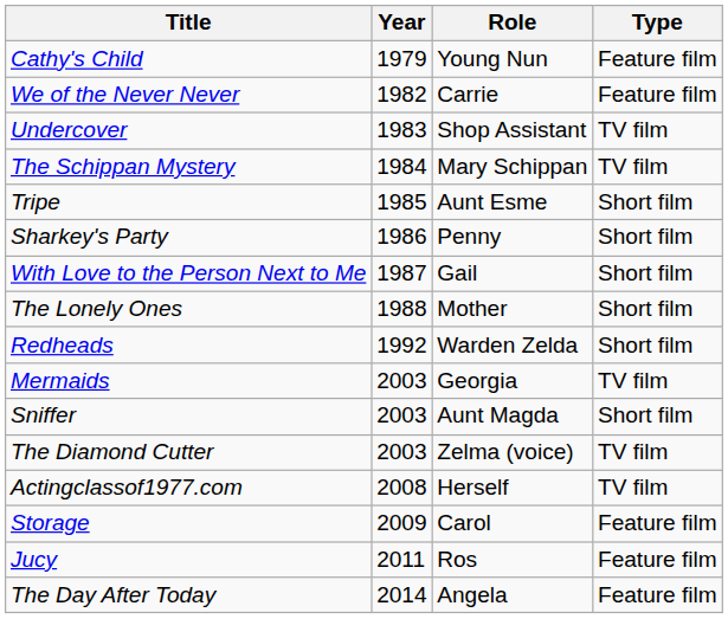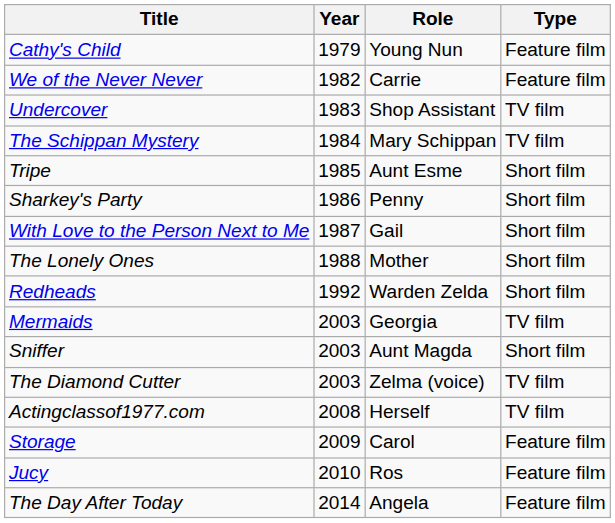 <table class="wikitable">
 <tr>
 <th>Title</th>
 <th>Year</th>
 <th>Role</th>
 <th>Type</th>
 </tr>
 <tr>
 <td><em><a href='#'>Cathy's Child</a></em></td>
 <td>1979</td>
 <td>Young Nun</td>
 <td>Feature film</td>
 </tr>
 <tr>
 <td><em><a href='#'>We of the Never Never</a></em></td>
 <td>1982</td>
 <td>Carrie</td>
 <td>Feature film</td>
 </tr>
 <tr>
 <td><em><a href='#'>Undercover</a></em></td>
 <td>1983</td>
 <td>Shop Assistant</td>
 <td>TV film</td>
 </tr>
 <tr>
 <td><em><a href='#'>The Schippan Mystery</a></em></td>
 <td>1984</td>
 <td>Mary Schippan</td>
 <td>TV film</td>
 </tr>
 <tr>
 <td><em>Tripe</em> </td>
 <td>1985</td>
 <td>Aunt Esme</td>
 <td>Short film</td>
 </tr>
 <tr>
 <td><em>Sharkey's Party</em></td>
 <td>1986</td>
 <td>Penny</td>
 <td>Short film</td>
 </tr>
 <tr>
 <td><em><a href='#'>With Love to the Person Next to Me</a></em></td>
 <td>1987</td>
 <td>Gail</td>
 <td>Short film</td>
 </tr>
 <tr>
 <td><em>The Lonely Ones</em></td>
 <td>1988</td>
 <td>Mother</td>
 <td>Short film</td>
 </tr>
 <tr>
 <td><em><a href='#'>Redheads</a></em></td>
 <td>1992</td>
 <td>Warden Zelda</td>
 <td>Short film</td>
 </tr>
 <tr>
 <td><em><a href='#'>Mermaids</a></em></td>
 <td>2003</td>
 <td>Georgia</td>
 <td>TV film</td>
 </tr>
 <tr>
 <td><em>Sniffer</em> </td>
 <td>2003</td>
 <td>Aunt Magda</td>
 <td>Short film</td>
 </tr>
 <tr>
 <td><em>The Diamond Cutter</em> </td>
 <td>2003</td>
 <td>Zelma (voice)</td>
 <td>TV film</td>
 </tr>
 <tr>
 <td><em>Actingclassof1977.com</em></td>
 <td>2008</td>
 <td>Herself</td>
 <td>TV film</td>
 </tr>
 <tr>
 <td><em><a href='#'>Storage</a></em></td>
 <td>2009</td>
 <td>Carol</td>
 <td>Feature film</td>
 </tr>
 <tr>
 <td><em><a href='#'>Jucy</a></em></td>
-<td>2011</td>
+<td>2010</td>
 <td>Ros</td>
 <td>Feature film</td>
 </tr>
 <tr>
 <td><em>The Day After Today</em> </td>
 <td>2014</td>
 <td>Angela</td>
 <td>Feature film</td>
 </tr>
 </table>
